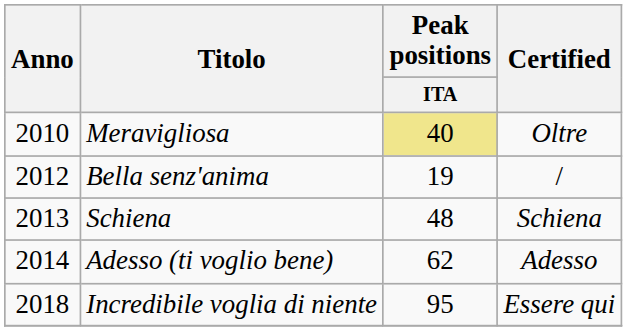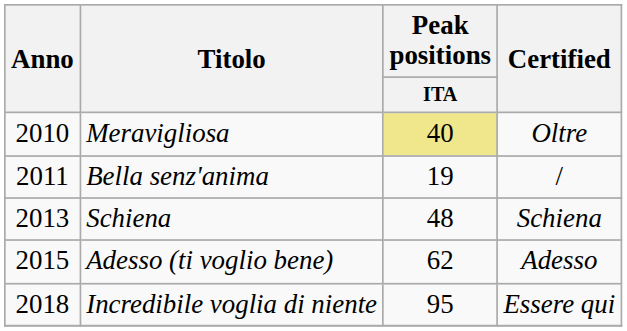 <table class="wikitable" style="text-align:center">
 <tr>
 <th rowspan="2">Anno</th>
 <th rowspan="2">Titolo</th>
 <th colspan="1">Peak positions</th>
 <th rowspan="2">Certified</th>
 </tr>
 <tr>
 <th style="width:3em;font-size:75%">ITA<br></th>
 </tr>
 <tr>
 <td>2010</td>
 <td align="left"><em>Meravigliosa</em></td>
 <td style="background: khaki;">40</td>
 <td><em>Oltre</em></td>
 </tr>
 <tr>
-<td>2012</td>
+<td>2011</td>
 <td align="left"><em>Bella senz'anima</em></td>
 <td>19</td>
 <td>/</td>
 </tr>
 <tr>
 <td>2013</td>
 <td align="left"><em>Schiena</em></td>
 <td>48</td>
 <td><em>Schiena</em></td>
 </tr>
 <tr>
-<td>2014</td>
+<td>2015</td>
 <td align="left"><em>Adesso (ti voglio bene)</em></td>
 <td>62</td>
 <td><em>Adesso</em></td>
 </tr>
 <tr>
 <td>2018</td>
 <td align="left"><em>Incredibile voglia di niente</em></td>
 <td>95</td>
 <td><em>Essere qui</em></td>
 </tr>
 <tr>
 </tr>
 </table>
